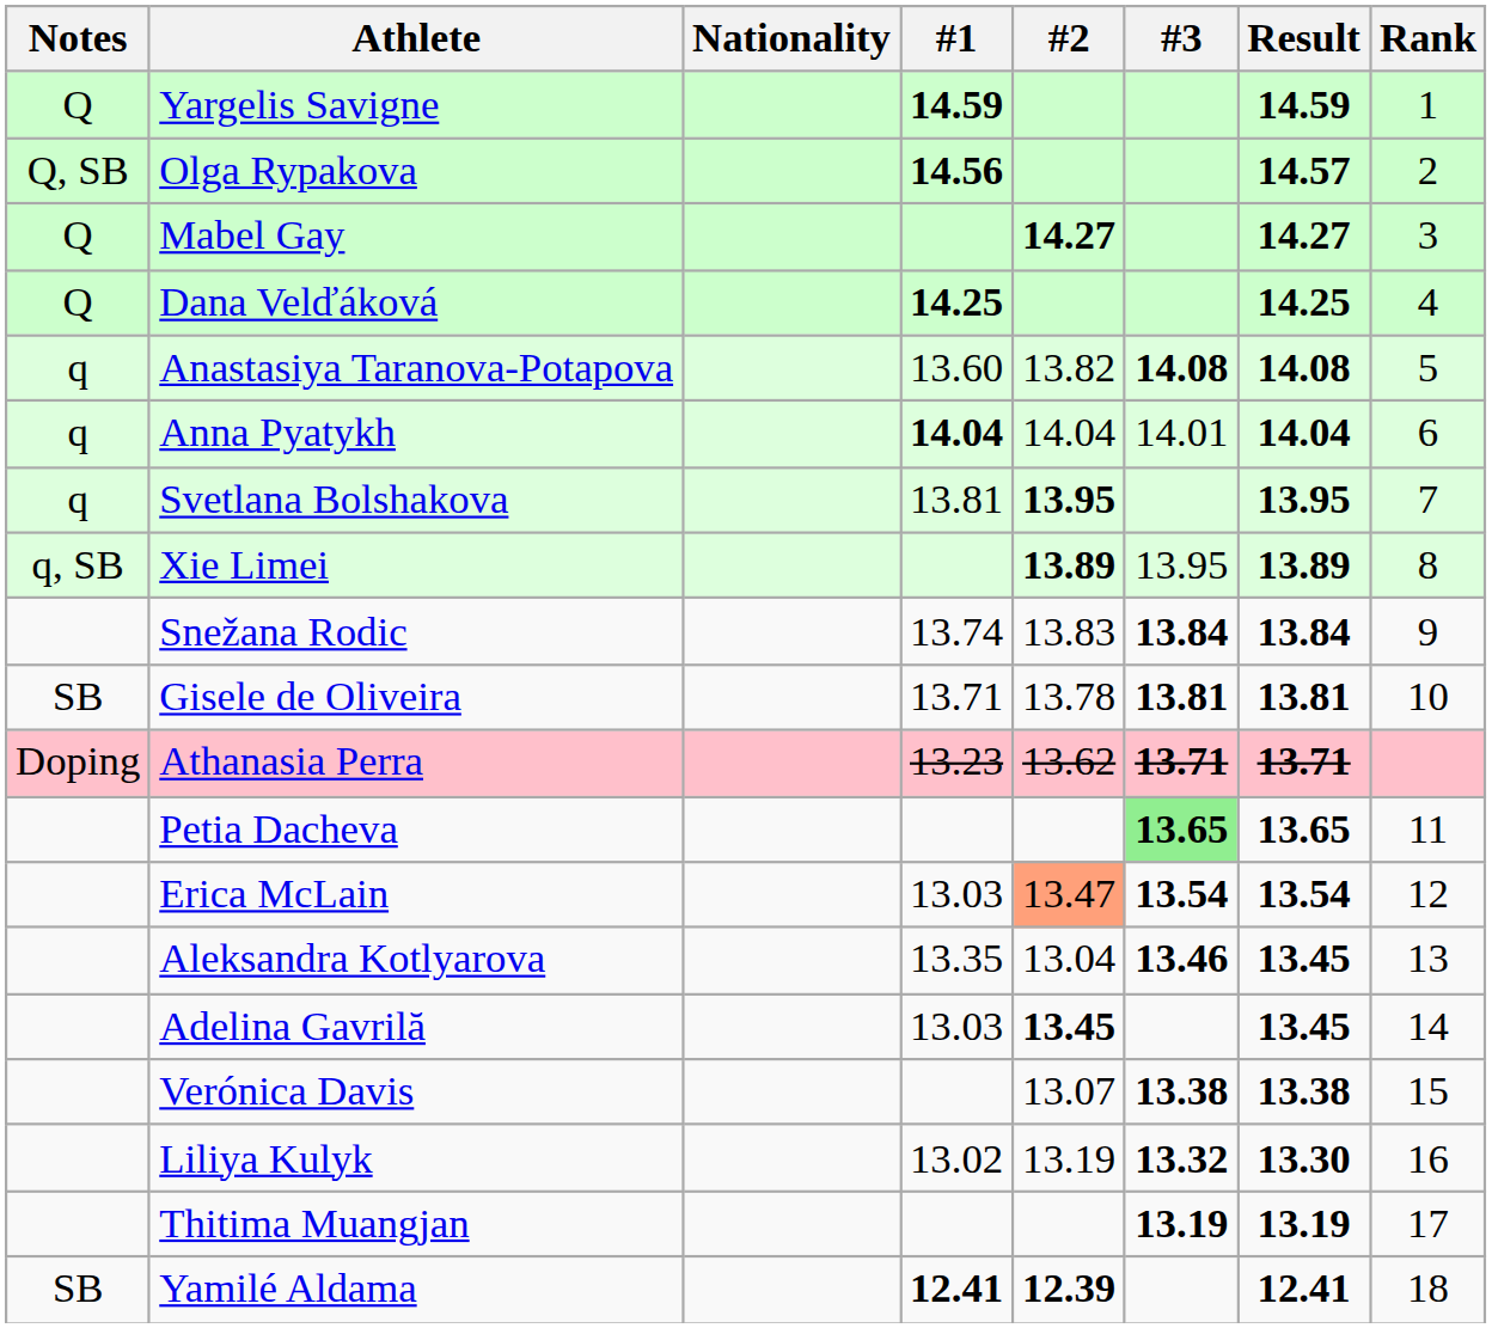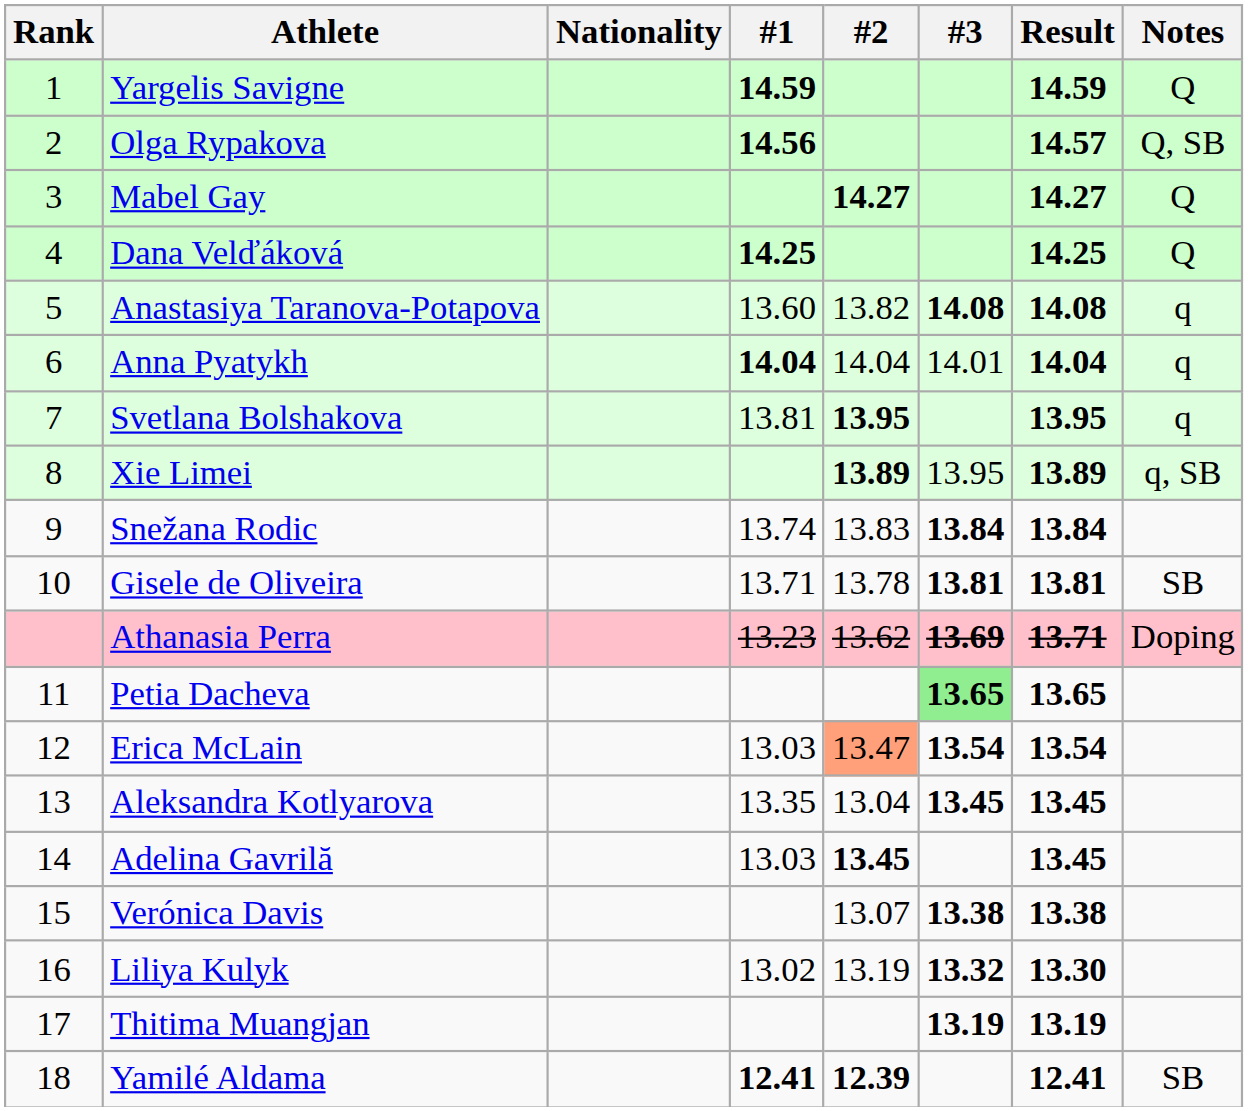 <table class="wikitable sortable" style="text-align:center">
 <tr>
-<th>Notes</th>
+<th>Rank</th>
 <th>Athlete</th>
 <th>Nationality</th>
 <th>#1</th>
 <th>#2</th>
 <th>#3</th>
 <th>Result</th>
-<th>Rank</th>
+<th>Notes</th>
 </tr>
 <tr bgcolor=ccffcc>
-<td>Q</td>
+<td>1</td>
 <td align=left><a href='#'>Yargelis Savigne</a></td>
 <td align=left></td>
 <td><strong>14.59</strong></td>
 <td></td>
 <td></td>
 <td><strong>14.59</strong></td>
-<td>1</td>
+<td>Q</td>
 </tr>
 <tr bgcolor=ccffcc>
-<td>Q, SB</td>
+<td>2</td>
 <td align=left><a href='#'>Olga Rypakova</a></td>
 <td align=left></td>
 <td><strong>14.56</strong></td>
 <td></td>
 <td></td>
 <td><strong>14.57</strong></td>
-<td>2</td>
+<td>Q, SB</td>
 </tr>
 <tr bgcolor=ccffcc>
-<td>Q</td>
+<td>3</td>
 <td align=left><a href='#'>Mabel Gay</a></td>
 <td align=left></td>
 <td></td>
 <td><strong>14.27</strong></td>
 <td></td>
 <td><strong>14.27</strong></td>
-<td>3</td>
+<td>Q</td>
 </tr>
 <tr bgcolor=ccffcc>
-<td>Q</td>
+<td>4</td>
 <td align=left><a href='#'>Dana Velďáková</a></td>
 <td align=left></td>
 <td><strong>14.25</strong></td>
 <td></td>
 <td></td>
 <td><strong>14.25</strong></td>
-<td>4</td>
+<td>Q</td>
 </tr>
 <tr bgcolor=ddffdd>
-<td>q</td>
+<td>5</td>
 <td align=left><a href='#'>Anastasiya Taranova-Potapova</a></td>
 <td align=left></td>
 <td>13.60</td>
 <td>13.82</td>
 <td><strong>14.08</strong></td>
 <td><strong>14.08</strong></td>
-<td>5</td>
+<td>q</td>
 </tr>
 <tr bgcolor=ddffdd>
-<td>q</td>
+<td>6</td>
 <td align=left><a href='#'>Anna Pyatykh</a></td>
 <td align=left></td>
 <td><strong>14.04</strong></td>
 <td>14.04</td>
 <td>14.01</td>
 <td><strong>14.04</strong></td>
-<td>6</td>
+<td>q</td>
 </tr>
 <tr bgcolor=ddffdd>
-<td>q</td>
+<td>7</td>
 <td align=left><a href='#'>Svetlana Bolshakova</a></td>
 <td align=left></td>
 <td>13.81</td>
 <td><strong>13.95</strong></td>
 <td></td>
 <td><strong>13.95</strong></td>
-<td>7</td>
+<td>q</td>
 </tr>
 <tr bgcolor=ddffdd>
-<td>q, SB</td>
+<td>8</td>
 <td align=left><a href='#'>Xie Limei</a></td>
 <td align=left></td>
 <td></td>
 <td><strong>13.89</strong></td>
 <td>13.95</td>
 <td><strong>13.89</strong></td>
-<td>8</td>
+<td>q, SB</td>
 </tr>
 <tr>
-<td></td>
+<td>9</td>
 <td align=left><a href='#'>Snežana Rodic</a></td>
 <td align=left></td>
 <td>13.74</td>
 <td>13.83</td>
 <td><strong>13.84</strong></td>
 <td><strong>13.84</strong></td>
-<td>9</td>
+<td></td>
 </tr>
 <tr>
-<td>SB</td>
+<td>10</td>
 <td align=left><a href='#'>Gisele de Oliveira</a></td>
 <td align=left></td>
 <td>13.71</td>
 <td>13.78</td>
 <td><strong>13.81</strong></td>
 <td><strong>13.81</strong></td>
-<td>10</td>
+<td>SB</td>
 </tr>
 <tr bgcolor=pink>
-<td>Doping</td>
+<td></td>
 <td align=left><a href='#'>Athanasia Perra</a></td>
 <td align=left></td>
 <td><s>13.23 </s></td>
 <td><s>13.62 </s></td>
+<td><s><strong>13.69</strong> </s></td>
 <td><s><strong>13.71</strong> </s></td>
-<td><s><strong>13.71</strong> </s></td>
-<td></td>
+<td>Doping</td>
 </tr>
 <tr>
-<td></td>
+<td>11</td>
 <td align=left><a href='#'>Petia Dacheva</a></td>
 <td align=left></td>
 <td></td>
 <td></td>
 <td style="background: lightgreen;"><strong>13.65</strong></td>
 <td><strong>13.65</strong></td>
-<td>11</td>
+<td></td>
 </tr>
 <tr>
-<td></td>
+<td>12</td>
 <td align=left><a href='#'>Erica McLain</a></td>
 <td align=left></td>
 <td>13.03</td>
 <td style="background: lightsalmon;">13.47</td>
 <td><strong>13.54</strong></td>
 <td><strong>13.54</strong></td>
-<td>12</td>
+<td></td>
 </tr>
 <tr>
-<td></td>
+<td>13</td>
 <td align=left><a href='#'>Aleksandra Kotlyarova</a></td>
 <td align=left></td>
 <td>13.35</td>
 <td>13.04</td>
-<td><strong>13.46</strong></td>
 <td><strong>13.45</strong></td>
-<td>13</td>
+<td><strong>13.45</strong></td>
+<td></td>
 </tr>
 <tr>
-<td></td>
+<td>14</td>
 <td align=left><a href='#'>Adelina Gavrilă</a></td>
 <td align=left></td>
 <td>13.03</td>
 <td><strong>13.45</strong></td>
 <td></td>
 <td><strong>13.45</strong></td>
-<td>14</td>
+<td></td>
 </tr>
 <tr>
-<td></td>
+<td>15</td>
 <td align=left><a href='#'>Verónica Davis</a></td>
 <td align=left></td>
 <td></td>
 <td>13.07</td>
 <td><strong>13.38</strong></td>
 <td><strong>13.38</strong></td>
-<td>15</td>
+<td></td>
 </tr>
 <tr>
-<td></td>
+<td>16</td>
 <td align=left><a href='#'>Liliya Kulyk</a></td>
 <td align=left></td>
 <td>13.02</td>
 <td>13.19</td>
 <td><strong>13.32</strong></td>
 <td><strong>13.30</strong></td>
-<td>16</td>
+<td></td>
 </tr>
 <tr>
-<td></td>
+<td>17</td>
 <td align=left><a href='#'>Thitima Muangjan</a></td>
 <td align=left></td>
 <td></td>
 <td></td>
 <td><strong>13.19</strong></td>
 <td><strong>13.19</strong></td>
-<td>17</td>
+<td></td>
 </tr>
 <tr>
-<td>SB</td>
+<td>18</td>
 <td align=left><a href='#'>Yamilé Aldama</a></td>
 <td align=left></td>
 <td><strong>12.41</strong></td>
 <td><strong>12.39</strong></td>
 <td></td>
 <td><strong>12.41</strong></td>
-<td>18</td>
+<td>SB</td>
 </tr>
 </table>
